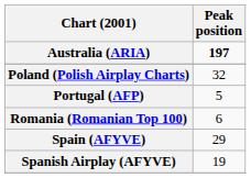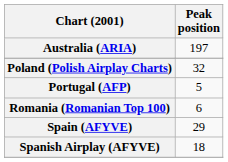 <table class="wikitable sortable plainrowheaders" style="text-align:center;">
 <tr>
 <th scope="col">Chart (2001)</th>
 <th scope="col">Peak<br>position</th>
 </tr>
 <tr>
 <th scope="row">Australia (<a href='#'>ARIA</a>)</th>
-<td><strong>197</strong></td>
+<td>197</td>
 </tr>
 <tr>
 </tr>
 <tr>
 </tr>
 <tr>
 </tr>
 <tr>
 </tr>
 <tr>
 <th scope="row">Poland (<a href='#'>Polish Airplay Charts</a>)</th>
 <td>32</td>
 </tr>
 <tr>
 <th scope="row">Portugal (<a href='#'>AFP</a>)</th>
 <td>5</td>
 </tr>
 <tr>
 <th scope="row">Romania (<a href='#'>Romanian Top 100</a>)</th>
 <td>6</td>
 </tr>
 <tr>
 <th scope="row">Spain (<a href='#'>AFYVE</a>)</th>
 <td>29</td>
 </tr>
 <tr>
 <th scope="row">Spanish Airplay (AFYVE)</th>
-<td>19</td>
+<td>18</td>
 </tr>
 <tr>
 </tr>
 <tr>
 </tr>
 <tr>
 </tr>
 </table>
